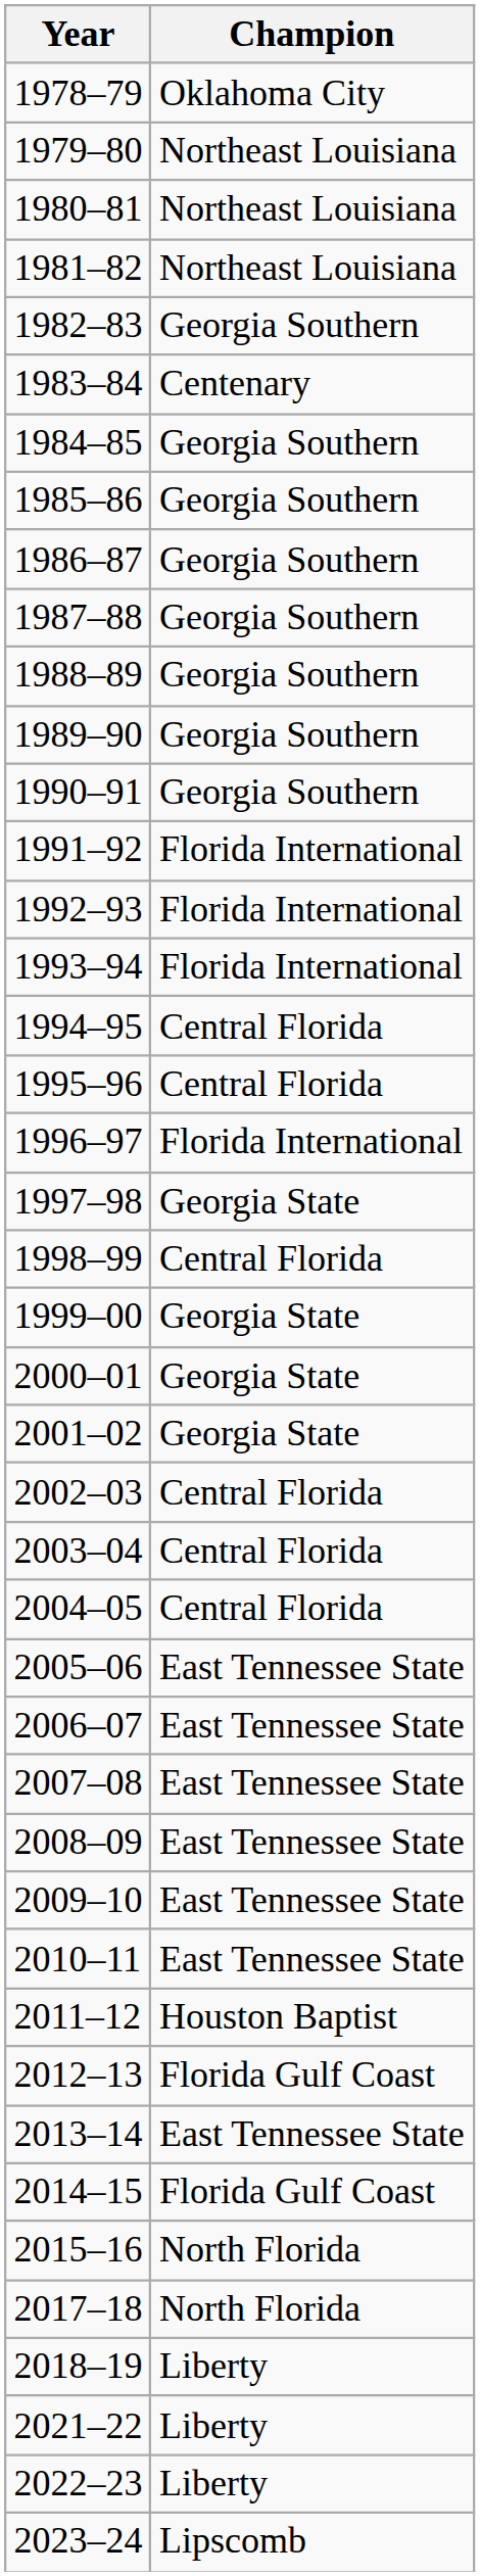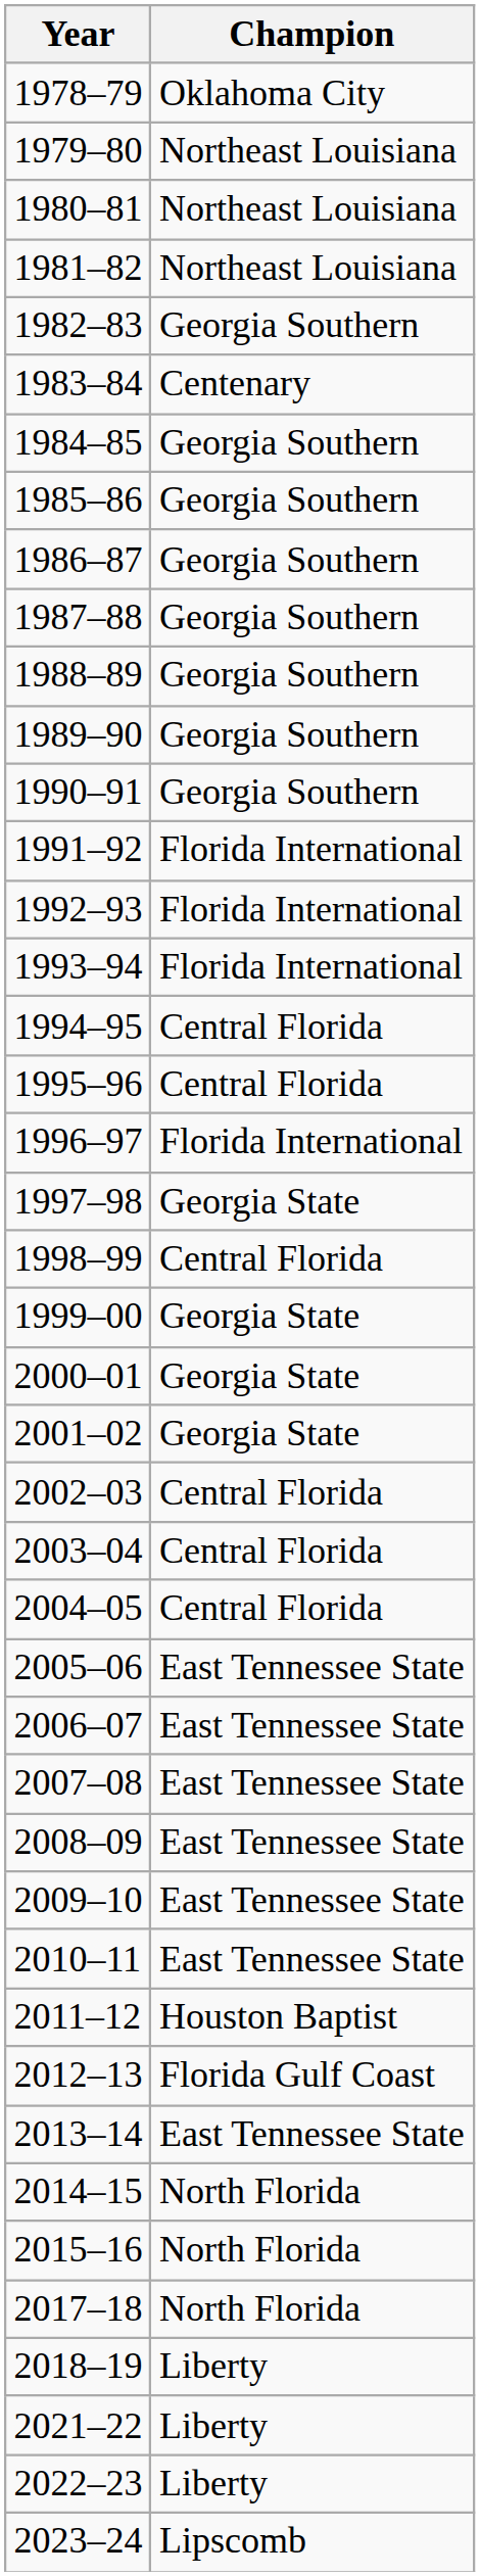 <table class="wikitable">
 <tr>
 <th>Year</th>
 <th>Champion</th>
 </tr>
 <tr>
 <td>1978–79</td>
 <td>Oklahoma City</td>
 </tr>
 <tr>
 <td>1979–80</td>
 <td>Northeast Louisiana</td>
 </tr>
 <tr>
 <td>1980–81</td>
 <td>Northeast Louisiana</td>
 </tr>
 <tr>
 <td>1981–82</td>
 <td>Northeast Louisiana</td>
 </tr>
 <tr>
 <td>1982–83</td>
 <td>Georgia Southern</td>
 </tr>
 <tr>
 <td>1983–84</td>
 <td>Centenary</td>
 </tr>
 <tr>
 <td>1984–85</td>
 <td>Georgia Southern</td>
 </tr>
 <tr>
 <td>1985–86</td>
 <td>Georgia Southern</td>
 </tr>
 <tr>
 <td>1986–87</td>
 <td>Georgia Southern</td>
 </tr>
 <tr>
 <td>1987–88</td>
 <td>Georgia Southern</td>
 </tr>
 <tr>
 <td>1988–89</td>
 <td>Georgia Southern</td>
 </tr>
 <tr>
 <td>1989–90</td>
 <td>Georgia Southern</td>
 </tr>
 <tr>
 <td>1990–91</td>
 <td>Georgia Southern</td>
 </tr>
 <tr>
 <td>1991–92</td>
 <td>Florida International</td>
 </tr>
 <tr>
 <td>1992–93</td>
 <td>Florida International</td>
 </tr>
 <tr>
 <td>1993–94</td>
 <td>Florida International</td>
 </tr>
 <tr>
 <td>1994–95</td>
 <td>Central Florida</td>
 </tr>
 <tr>
 <td>1995–96</td>
 <td>Central Florida</td>
 </tr>
 <tr>
 <td>1996–97</td>
 <td>Florida International</td>
 </tr>
 <tr>
 <td>1997–98</td>
 <td>Georgia State</td>
 </tr>
 <tr>
 <td>1998–99</td>
 <td>Central Florida</td>
 </tr>
 <tr>
 <td>1999–00</td>
 <td>Georgia State</td>
 </tr>
 <tr>
 <td>2000–01</td>
 <td>Georgia State</td>
 </tr>
 <tr>
 <td>2001–02</td>
 <td>Georgia State</td>
 </tr>
 <tr>
 <td>2002–03</td>
 <td>Central Florida</td>
 </tr>
 <tr>
 <td>2003–04</td>
 <td>Central Florida</td>
 </tr>
 <tr>
 <td>2004–05</td>
 <td>Central Florida</td>
 </tr>
 <tr>
 <td>2005–06</td>
 <td>East Tennessee State</td>
 </tr>
 <tr>
 <td>2006–07</td>
 <td>East Tennessee State</td>
 </tr>
 <tr>
 <td>2007–08</td>
 <td>East Tennessee State</td>
 </tr>
 <tr>
 <td>2008–09</td>
 <td>East Tennessee State</td>
 </tr>
 <tr>
 <td>2009–10</td>
 <td>East Tennessee State</td>
 </tr>
 <tr>
 <td>2010–11</td>
 <td>East Tennessee State</td>
 </tr>
 <tr>
 <td>2011–12</td>
 <td>Houston Baptist</td>
 </tr>
 <tr>
 <td>2012–13</td>
 <td>Florida Gulf Coast</td>
 </tr>
 <tr>
 <td>2013–14</td>
 <td>East Tennessee State</td>
 </tr>
 <tr>
 <td>2014–15</td>
-<td>Florida Gulf Coast</td>
+<td>North Florida</td>
 </tr>
 <tr>
 <td>2015–16</td>
 <td>North Florida</td>
 </tr>
 <tr>
 <td>2017–18</td>
 <td>North Florida</td>
 </tr>
 <tr>
 <td>2018–19</td>
 <td>Liberty</td>
 </tr>
 <tr>
 <td>2021–22</td>
 <td>Liberty</td>
 </tr>
 <tr>
 <td>2022–23</td>
 <td>Liberty</td>
 </tr>
 <tr>
 <td>2023–24</td>
 <td>Lipscomb</td>
 </tr>
 </table>
